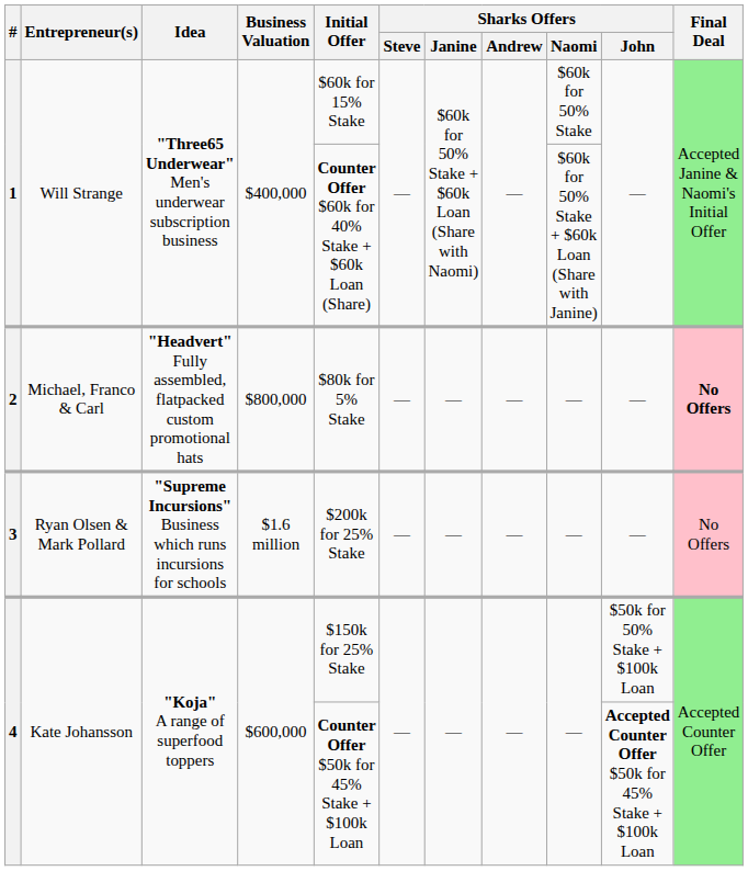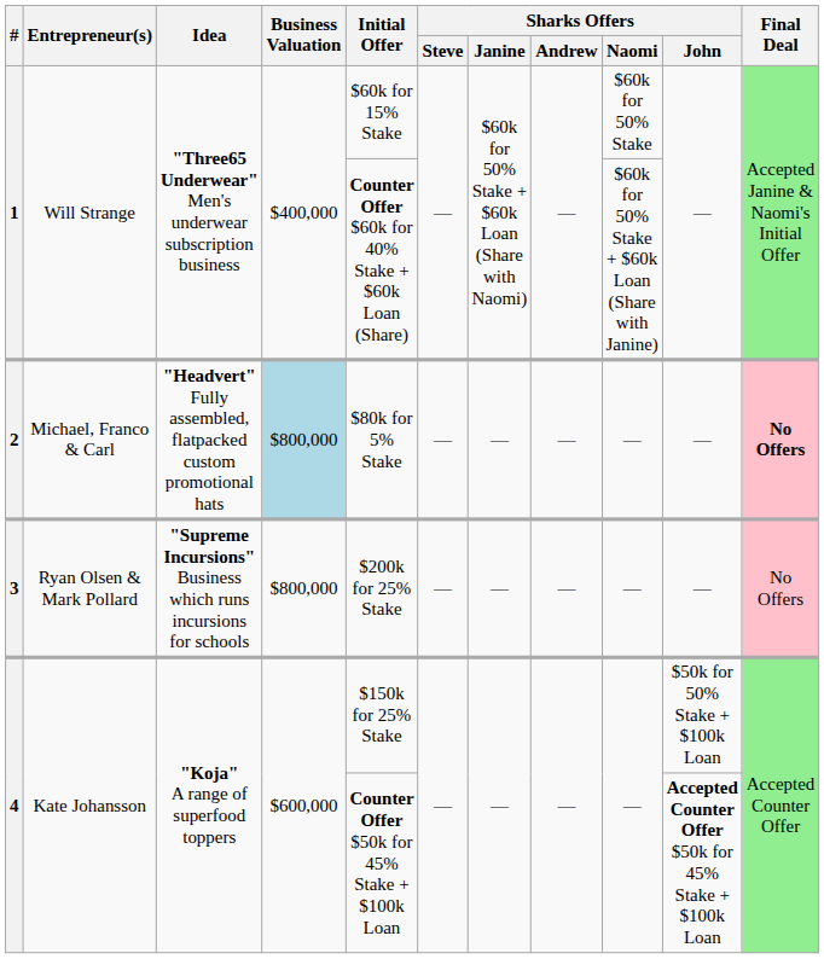 <table class="wikitable plainrowheaders" style="font-size:90%; text-align:center; width: 100%; margin-left: auto; margin-right: auto;">
 <tr>
 <th scope="col" bgcolor="lightgrey" rowspan="2" width="15" align="center">#</th>
 <th scope="col" bgcolor="lightgrey" rowspan="2" width="200" align="center">Entrepreneur(s)</th>
 <th scope="col" bgcolor="lightgrey" rowspan="2" width="200" align="center">Idea</th>
 <th scope="col" bgcolor="lightgrey" rowspan="2" width="95" align="center">Business Valuation</th>
 <th scope="col" bgcolor="lightgrey" rowspan="2" width="110" align="center">Initial Offer</th>
 <th scope="col" bgcolor="lightgrey" colspan="5">Sharks Offers</th>
 <th scope="col" bgcolor="lightgrey" rowspan="2" width="80" align="center">Final Deal</th>
 </tr>
 <tr>
 <th width="80" align="center"><strong>Steve</strong></th>
 <th width="80" align="center"><strong>Janine</strong></th>
 <th width="80" align="center"><strong>Andrew</strong></th>
 <th width="80" align="center"><strong>Naomi</strong></th>
 <th width="80" align="center"><strong>John</strong></th>
 </tr>
 <tr>
 <th rowspan="2">1</th>
 <td rowspan="2">Will Strange</td>
 <td rowspan="2"><strong>"Three65 Underwear"</strong><br> Men's underwear subscription business</td>
 <td rowspan="2">$400,000</td>
 <td>$60k for 15% Stake</td>
 <td rowspan="2">—</td>
 <td rowspan="2">$60k for 50% Stake + $60k Loan (Share with Naomi)</td>
 <td rowspan="2">—</td>
 <td>$60k for 50% Stake</td>
 <td rowspan="2">—</td>
 <td rowspan="2" bgcolor="lightgreen">Accepted Janine & Naomi's Initial Offer</td>
 </tr>
 <tr>
 <td><strong>Counter Offer</strong><br> $60k for 40% Stake + $60k Loan (Share)</td>
 <td>$60k for 50% Stake + $60k Loan (Share with Janine)</td>
 </tr>
 <tr>
 </tr>
 <tr style="border-top:3px solid #aaa;">
 <th>2</th>
 <td>Michael, Franco & Carl</td>
 <td><strong>"Headvert"</strong><br> Fully assembled, flatpacked custom promotional hats</td>
-<td>$800,000</td>
+<td style="background: lightblue;">$800,000</td>
 <td>$80k for 5% Stake</td>
 <td>—</td>
 <td>—</td>
 <td>—</td>
 <td>—</td>
 <td>—</td>
 <td bgcolor="pink"><strong>No Offers</strong></td>
 </tr>
 <tr>
 </tr>
 <tr style="border-top:3px solid #aaa;">
 <th>3</th>
 <td>Ryan Olsen & Mark Pollard</td>
 <td><strong>"Supreme Incursions"</strong><br> Business which runs incursions for schools</td>
-<td>$1.6 million</td>
+<td>$800,000</td>
 <td>$200k for 25% Stake</td>
 <td>—</td>
 <td>—</td>
 <td>—</td>
 <td>—</td>
 <td>—</td>
 <td bgcolor="pink">No Offers</td>
 </tr>
 <tr>
 </tr>
 <tr style="border-top:3px solid #aaa;">
 <th rowspan="2">4</th>
 <td rowspan="2">Kate Johansson</td>
 <td rowspan="2"><strong>"Koja"</strong><br> A range of superfood toppers</td>
 <td rowspan="2">$600,000</td>
 <td>$150k for 25% Stake</td>
 <td rowspan="2">—</td>
 <td rowspan="2">—</td>
 <td rowspan="2">—</td>
 <td rowspan="2">—</td>
 <td>$50k for 50% Stake + $100k Loan</td>
 <td rowspan="2" bgcolor="lightgreen">Accepted Counter Offer</td>
 </tr>
 <tr>
 <td><strong>Counter Offer</strong><br> $50k for 45% Stake + $100k Loan</td>
 <td><strong>Accepted Counter Offer</strong><br> $50k for 45% Stake + $100k Loan</td>
 </tr>
 </table>
